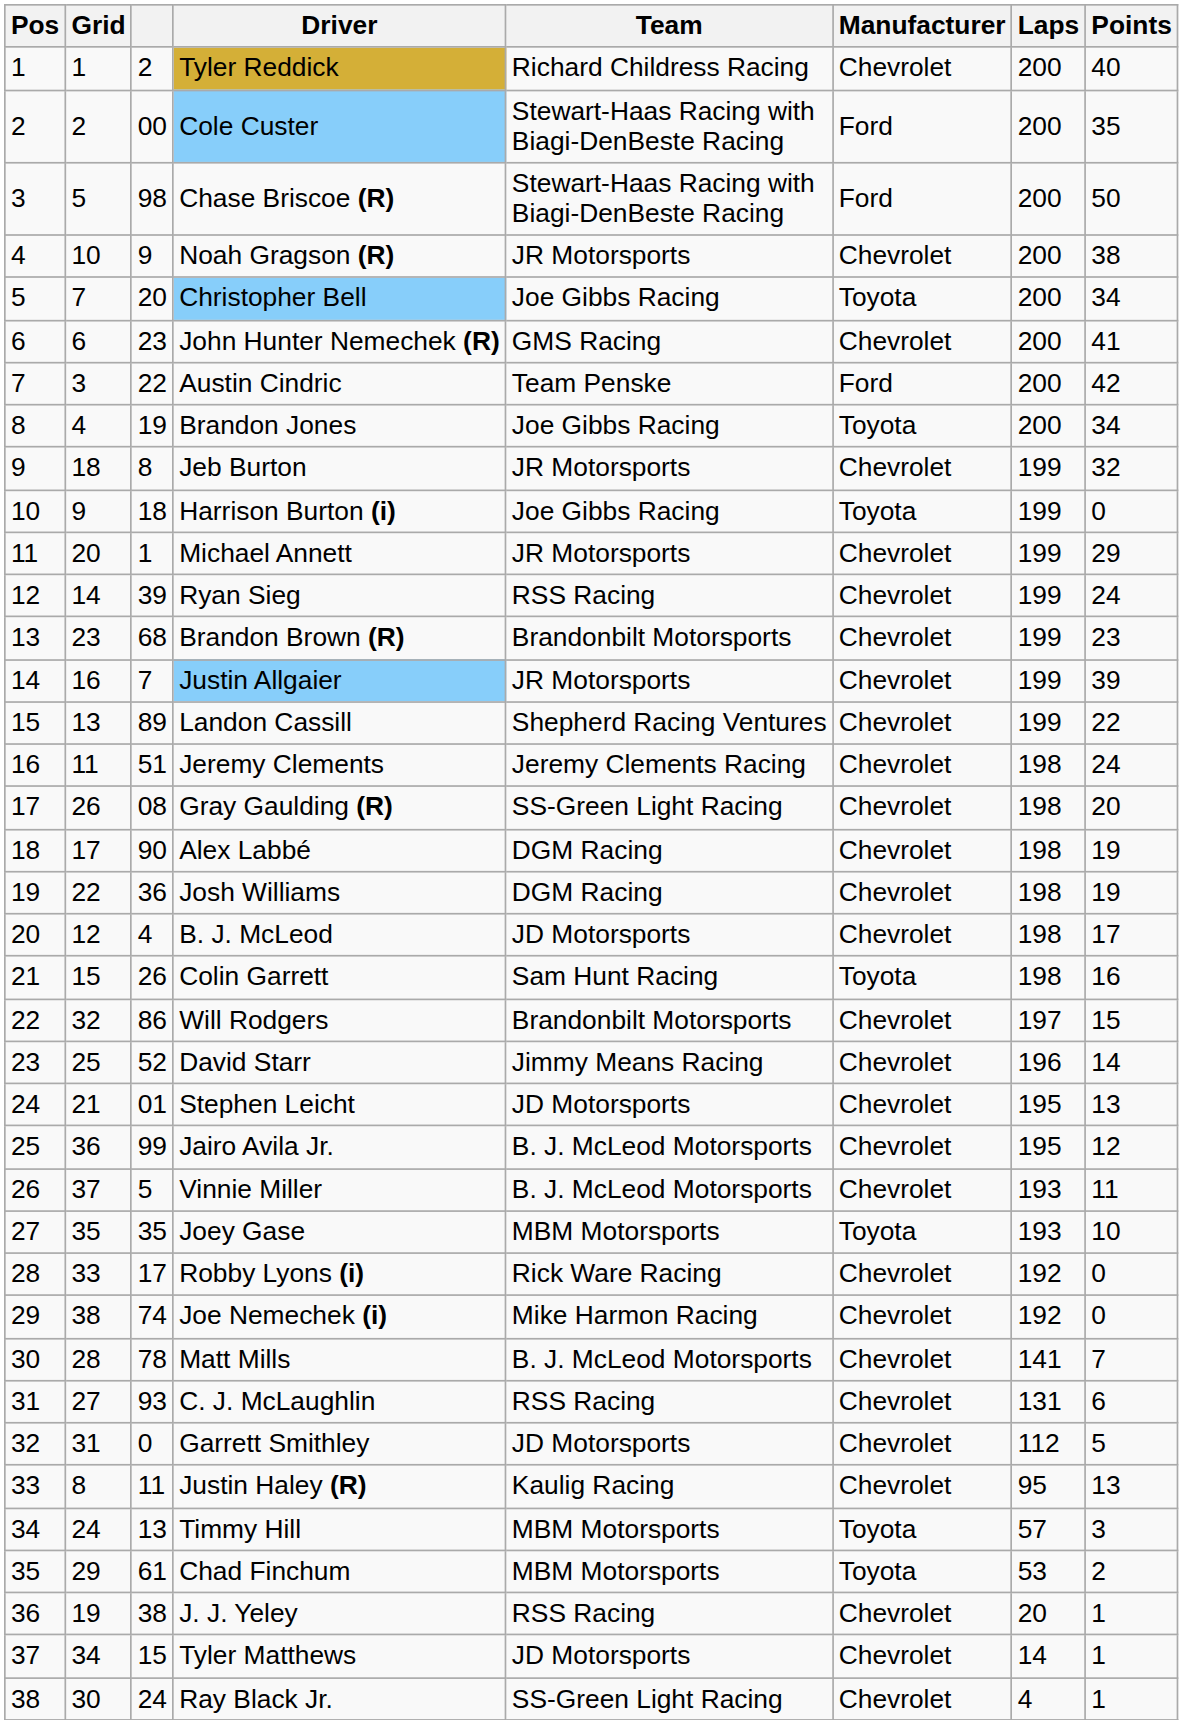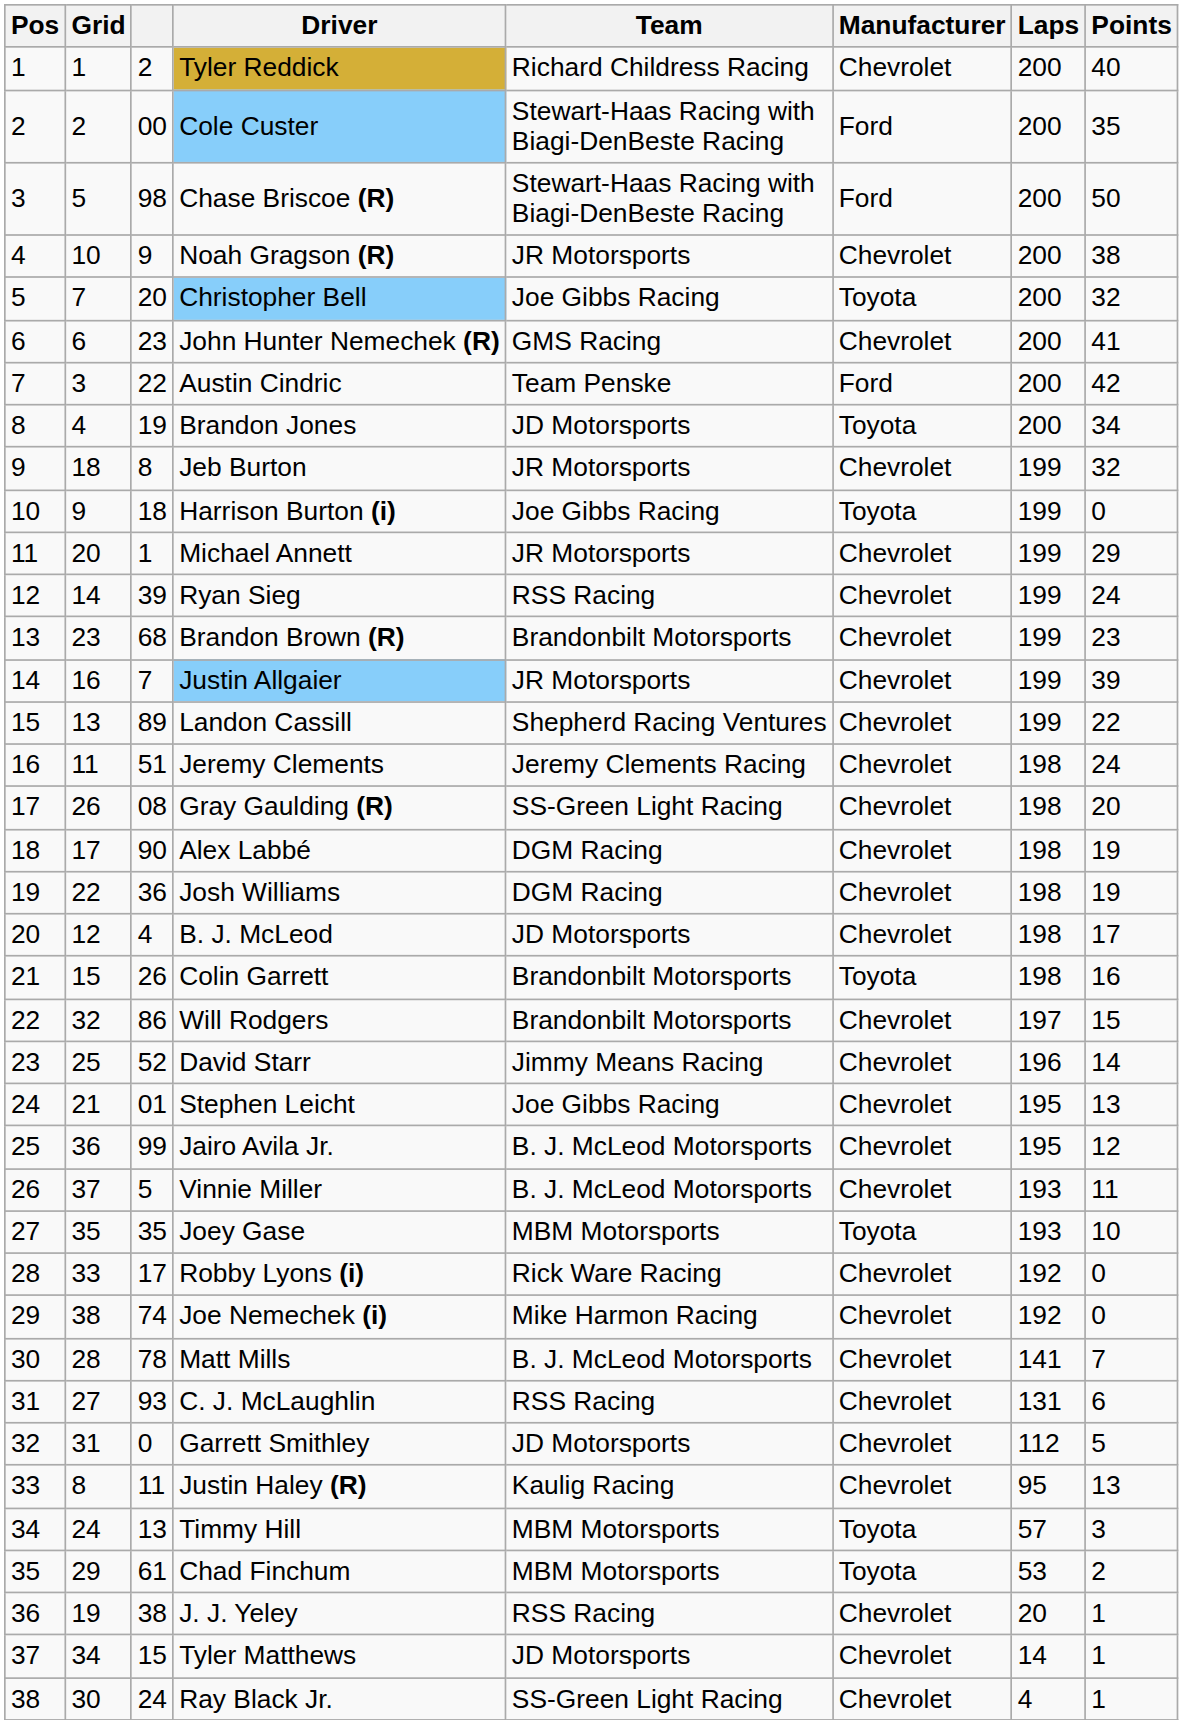 <table class="wikitable" style="font-size:98%">
 <tr>
 <th>Pos</th>
 <th>Grid</th>
 <th></th>
 <th>Driver</th>
 <th>Team</th>
 <th>Manufacturer</th>
 <th>Laps</th>
 <th>Points</th>
 </tr>
 <tr>
 <td>1</td>
 <td>1</td>
 <td>2</td>
 <td style="text-align:left;background:#D4AF37">Tyler Reddick</td>
 <td>Richard Childress Racing</td>
 <td>Chevrolet</td>
 <td>200</td>
 <td>40</td>
 </tr>
 <tr>
 <td>2</td>
 <td>2</td>
 <td>00</td>
 <td style="text-align:left;background:#87CEFA">Cole Custer</td>
 <td>Stewart-Haas Racing with <br> Biagi-DenBeste Racing</td>
 <td>Ford</td>
 <td>200</td>
 <td>35</td>
 </tr>
 <tr>
 <td>3</td>
 <td>5</td>
 <td>98</td>
 <td>Chase Briscoe <strong>(R)</strong></td>
 <td>Stewart-Haas Racing with <br> Biagi-DenBeste Racing</td>
 <td>Ford</td>
 <td>200</td>
 <td>50</td>
 </tr>
 <tr>
 <td>4</td>
 <td>10</td>
 <td>9</td>
 <td>Noah Gragson <strong>(R)</strong></td>
 <td>JR Motorsports</td>
 <td>Chevrolet</td>
 <td>200</td>
 <td>38</td>
 </tr>
 <tr>
 <td>5</td>
 <td>7</td>
 <td>20</td>
 <td style="text-align:left;background:#87CEFA">Christopher Bell</td>
 <td>Joe Gibbs Racing</td>
 <td>Toyota</td>
 <td>200</td>
-<td>34</td>
+<td>32</td>
 </tr>
 <tr>
 <td>6</td>
 <td>6</td>
 <td>23</td>
 <td>John Hunter Nemechek <strong>(R)</strong></td>
 <td>GMS Racing</td>
 <td>Chevrolet</td>
 <td>200</td>
 <td>41</td>
 </tr>
 <tr>
 <td>7</td>
 <td>3</td>
 <td>22</td>
 <td>Austin Cindric</td>
 <td>Team Penske</td>
 <td>Ford</td>
 <td>200</td>
 <td>42</td>
 </tr>
 <tr>
 <td>8</td>
 <td>4</td>
 <td>19</td>
 <td>Brandon Jones</td>
-<td>Joe Gibbs Racing</td>
+<td>JD Motorsports</td>
 <td>Toyota</td>
 <td>200</td>
 <td>34</td>
 </tr>
 <tr>
 <td>9</td>
 <td>18</td>
 <td>8</td>
 <td>Jeb Burton</td>
 <td>JR Motorsports</td>
 <td>Chevrolet</td>
 <td>199</td>
 <td>32</td>
 </tr>
 <tr>
 <td>10</td>
 <td>9</td>
 <td>18</td>
 <td>Harrison Burton <strong>(i)</strong></td>
 <td>Joe Gibbs Racing</td>
 <td>Toyota</td>
 <td>199</td>
 <td>0</td>
 </tr>
 <tr>
 <td>11</td>
 <td>20</td>
 <td>1</td>
 <td>Michael Annett</td>
 <td>JR Motorsports</td>
 <td>Chevrolet</td>
 <td>199</td>
 <td>29</td>
 </tr>
 <tr>
 <td>12</td>
 <td>14</td>
 <td>39</td>
 <td>Ryan Sieg</td>
 <td>RSS Racing</td>
 <td>Chevrolet</td>
 <td>199</td>
 <td>24</td>
 </tr>
 <tr>
 <td>13</td>
 <td>23</td>
 <td>68</td>
 <td>Brandon Brown <strong>(R)</strong></td>
 <td>Brandonbilt Motorsports</td>
 <td>Chevrolet</td>
 <td>199</td>
 <td>23</td>
 </tr>
 <tr>
 <td>14</td>
 <td>16</td>
 <td>7</td>
 <td style="text-align:left;background:#87CEFA">Justin Allgaier</td>
 <td>JR Motorsports</td>
 <td>Chevrolet</td>
 <td>199</td>
 <td>39</td>
 </tr>
 <tr>
 <td>15</td>
 <td>13</td>
 <td>89</td>
 <td>Landon Cassill</td>
 <td>Shepherd Racing Ventures</td>
 <td>Chevrolet</td>
 <td>199</td>
 <td>22</td>
 </tr>
 <tr>
 <td>16</td>
 <td>11</td>
 <td>51</td>
 <td>Jeremy Clements</td>
 <td>Jeremy Clements Racing</td>
 <td>Chevrolet</td>
 <td>198</td>
 <td>24</td>
 </tr>
 <tr>
 <td>17</td>
 <td>26</td>
 <td>08</td>
 <td>Gray Gaulding <strong>(R)</strong></td>
 <td>SS-Green Light Racing</td>
 <td>Chevrolet</td>
 <td>198</td>
 <td>20</td>
 </tr>
 <tr>
 <td>18</td>
 <td>17</td>
 <td>90</td>
 <td>Alex Labbé</td>
 <td>DGM Racing</td>
 <td>Chevrolet</td>
 <td>198</td>
 <td>19</td>
 </tr>
 <tr>
 <td>19</td>
 <td>22</td>
 <td>36</td>
 <td>Josh Williams</td>
 <td>DGM Racing</td>
 <td>Chevrolet</td>
 <td>198</td>
 <td>19</td>
 </tr>
 <tr>
 <td>20</td>
 <td>12</td>
 <td>4</td>
 <td>B. J. McLeod</td>
 <td>JD Motorsports</td>
 <td>Chevrolet</td>
 <td>198</td>
 <td>17</td>
 </tr>
 <tr>
 <td>21</td>
 <td>15</td>
 <td>26</td>
 <td>Colin Garrett</td>
-<td>Sam Hunt Racing</td>
+<td>Brandonbilt Motorsports</td>
 <td>Toyota</td>
 <td>198</td>
 <td>16</td>
 </tr>
 <tr>
 <td>22</td>
 <td>32</td>
 <td>86</td>
 <td>Will Rodgers</td>
 <td>Brandonbilt Motorsports</td>
 <td>Chevrolet</td>
 <td>197</td>
 <td>15</td>
 </tr>
 <tr>
 <td>23</td>
 <td>25</td>
 <td>52</td>
 <td>David Starr</td>
 <td>Jimmy Means Racing</td>
 <td>Chevrolet</td>
 <td>196</td>
 <td>14</td>
 </tr>
 <tr>
 <td>24</td>
 <td>21</td>
 <td>01</td>
 <td>Stephen Leicht</td>
-<td>JD Motorsports</td>
+<td>Joe Gibbs Racing</td>
 <td>Chevrolet</td>
 <td>195</td>
 <td>13</td>
 </tr>
 <tr>
 <td>25</td>
 <td>36</td>
 <td>99</td>
 <td>Jairo Avila Jr.</td>
 <td>B. J. McLeod Motorsports</td>
 <td>Chevrolet</td>
 <td>195</td>
 <td>12</td>
 </tr>
 <tr>
 <td>26</td>
 <td>37</td>
 <td>5</td>
 <td>Vinnie Miller</td>
 <td>B. J. McLeod Motorsports</td>
 <td>Chevrolet</td>
 <td>193</td>
 <td>11</td>
 </tr>
 <tr>
 <td>27</td>
 <td>35</td>
 <td>35</td>
 <td>Joey Gase</td>
 <td>MBM Motorsports</td>
 <td>Toyota</td>
 <td>193</td>
 <td>10</td>
 </tr>
 <tr>
 <td>28</td>
 <td>33</td>
 <td>17</td>
 <td>Robby Lyons <strong>(i)</strong></td>
 <td>Rick Ware Racing</td>
 <td>Chevrolet</td>
 <td>192</td>
 <td>0</td>
 </tr>
 <tr>
 <td>29</td>
 <td>38</td>
 <td>74</td>
 <td>Joe Nemechek <strong>(i)</strong></td>
 <td>Mike Harmon Racing</td>
 <td>Chevrolet</td>
 <td>192</td>
 <td>0</td>
 </tr>
 <tr>
 <td>30</td>
 <td>28</td>
 <td>78</td>
 <td>Matt Mills</td>
 <td>B. J. McLeod Motorsports</td>
 <td>Chevrolet</td>
 <td>141</td>
 <td>7</td>
 </tr>
 <tr>
 <td>31</td>
 <td>27</td>
 <td>93</td>
 <td>C. J. McLaughlin</td>
 <td>RSS Racing</td>
 <td>Chevrolet</td>
 <td>131</td>
 <td>6</td>
 </tr>
 <tr>
 <td>32</td>
 <td>31</td>
 <td>0</td>
 <td>Garrett Smithley</td>
 <td>JD Motorsports</td>
 <td>Chevrolet</td>
 <td>112</td>
 <td>5</td>
 </tr>
 <tr>
 <td>33</td>
 <td>8</td>
 <td>11</td>
 <td>Justin Haley <strong>(R)</strong></td>
 <td>Kaulig Racing</td>
 <td>Chevrolet</td>
 <td>95</td>
 <td>13</td>
 </tr>
 <tr>
 <td>34</td>
 <td>24</td>
 <td>13</td>
 <td>Timmy Hill</td>
 <td>MBM Motorsports</td>
 <td>Toyota</td>
 <td>57</td>
 <td>3</td>
 </tr>
 <tr>
 <td>35</td>
 <td>29</td>
 <td>61</td>
 <td>Chad Finchum</td>
 <td>MBM Motorsports</td>
 <td>Toyota</td>
 <td>53</td>
 <td>2</td>
 </tr>
 <tr>
 <td>36</td>
 <td>19</td>
 <td>38</td>
 <td>J. J. Yeley</td>
 <td>RSS Racing</td>
 <td>Chevrolet</td>
 <td>20</td>
 <td>1</td>
 </tr>
 <tr>
 <td>37</td>
 <td>34</td>
 <td>15</td>
 <td>Tyler Matthews</td>
 <td>JD Motorsports</td>
 <td>Chevrolet</td>
 <td>14</td>
 <td>1</td>
 </tr>
 <tr>
 <td>38</td>
 <td>30</td>
 <td>24</td>
 <td>Ray Black Jr.</td>
 <td>SS-Green Light Racing</td>
 <td>Chevrolet</td>
 <td>4</td>
 <td>1</td>
 </tr>
 <tr>
 </tr>
 </table>
